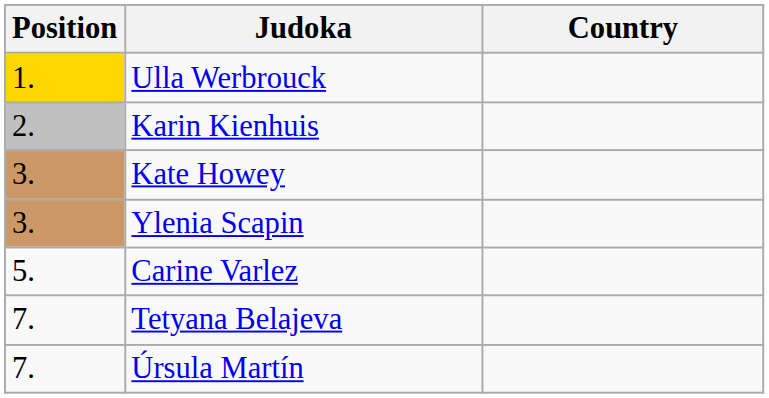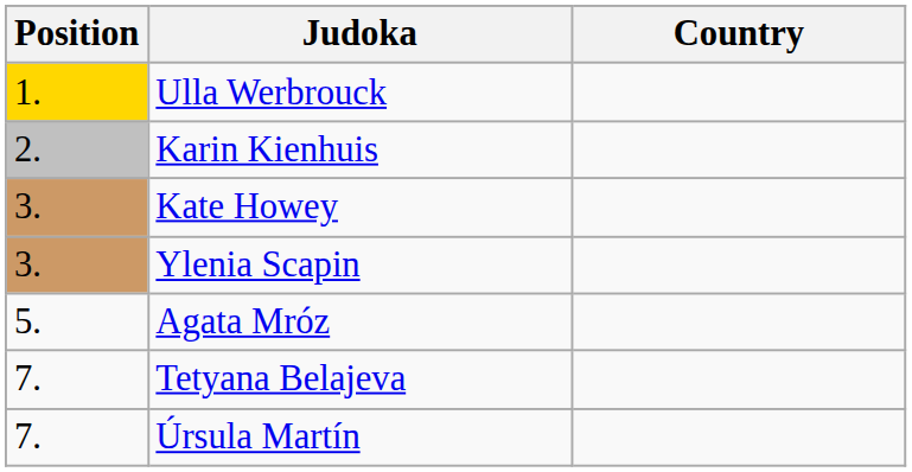 <table class=wikitable>
 <tr>
 <th>Position</th>
 <th width=180>Judoka</th>
 <th width=140>Country</th>
 </tr>
 <tr>
 <td bgcolor=gold>1.</td>
 <td><a href='#'>Ulla Werbrouck</a></td>
 <td></td>
 </tr>
 <tr>
 <td bgcolor=silver>2.</td>
 <td><a href='#'>Karin Kienhuis</a></td>
 <td></td>
 </tr>
 <tr>
 <td bgcolor=CC9966>3.</td>
 <td><a href='#'>Kate Howey</a></td>
 <td></td>
 </tr>
 <tr>
 <td bgcolor=CC9966>3.</td>
 <td><a href='#'>Ylenia Scapin</a></td>
 <td></td>
 </tr>
 <tr>
 <td>5.</td>
-<td><a href='#'>Carine Varlez</a></td>
+<td><a href='#'>Agata Mróz</a></td>
 <td></td>
 </tr>
 <tr>
 <td>7.</td>
 <td><a href='#'>Tetyana Belajeva</a></td>
 <td></td>
 </tr>
 <tr>
 <td>7.</td>
 <td><a href='#'>Úrsula Martín</a></td>
 <td></td>
 </tr>
 </table>
